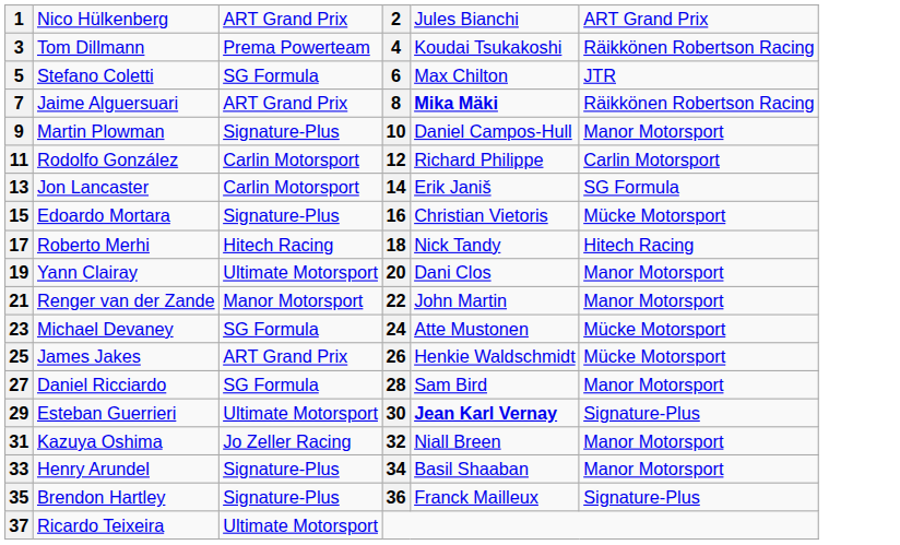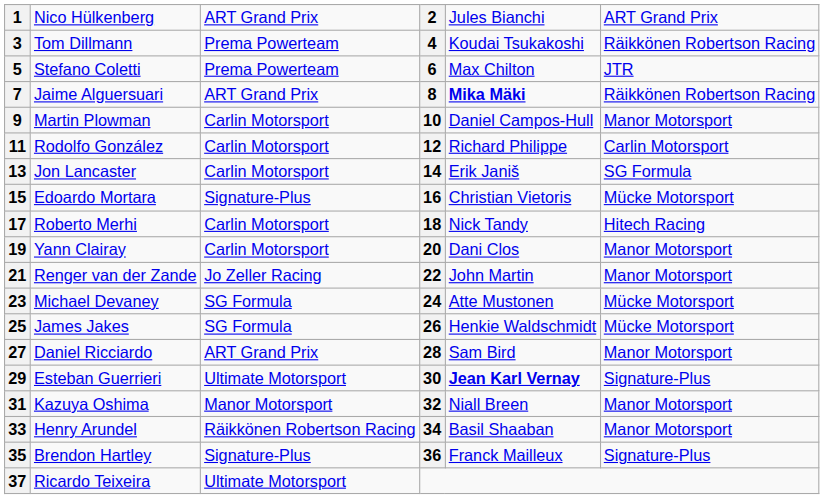 <table class="wikitable" style="font-size: 95%;">
 <tr>
 <th>1</th>
 <td> <a href='#'>Nico Hülkenberg</a></td>
 <td><a href='#'>ART Grand Prix</a></td>
 <th>2</th>
 <td> <a href='#'>Jules Bianchi</a></td>
 <td><a href='#'>ART Grand Prix</a></td>
 </tr>
 <tr>
 <th>3</th>
 <td> <a href='#'>Tom Dillmann</a></td>
 <td><a href='#'>Prema Powerteam</a></td>
 <th>4</th>
 <td> <a href='#'>Koudai Tsukakoshi</a></td>
 <td><a href='#'>Räikkönen Robertson Racing</a></td>
 </tr>
 <tr>
 <th>5</th>
 <td> <a href='#'>Stefano Coletti</a></td>
-<td><a href='#'>SG Formula</a></td>
+<td><a href='#'>Prema Powerteam</a></td>
 <th>6</th>
 <td> <a href='#'>Max Chilton</a></td>
 <td><a href='#'>JTR</a></td>
 </tr>
 <tr>
 <th>7</th>
 <td> <a href='#'>Jaime Alguersuari</a></td>
 <td><a href='#'>ART Grand Prix</a></td>
 <th>8</th>
 <td><strong> <a href='#'>Mika Mäki</a></strong></td>
 <td><a href='#'>Räikkönen Robertson Racing</a></td>
 </tr>
 <tr>
 <th>9</th>
 <td> <a href='#'>Martin Plowman</a></td>
-<td><a href='#'>Signature-Plus</a></td>
+<td><a href='#'>Carlin Motorsport</a></td>
 <th>10</th>
 <td> <a href='#'>Daniel Campos-Hull</a></td>
 <td><a href='#'>Manor Motorsport</a></td>
 </tr>
 <tr>
 <th>11</th>
 <td> <a href='#'>Rodolfo González</a></td>
 <td><a href='#'>Carlin Motorsport</a></td>
 <th>12</th>
 <td> <a href='#'>Richard Philippe</a></td>
 <td><a href='#'>Carlin Motorsport</a></td>
 </tr>
 <tr>
 <th>13</th>
 <td> <a href='#'>Jon Lancaster</a></td>
 <td><a href='#'>Carlin Motorsport</a></td>
 <th>14</th>
 <td> <a href='#'>Erik Janiš</a></td>
 <td><a href='#'>SG Formula</a></td>
 </tr>
 <tr>
 <th>15</th>
 <td> <a href='#'>Edoardo Mortara</a></td>
 <td><a href='#'>Signature-Plus</a></td>
 <th>16</th>
 <td> <a href='#'>Christian Vietoris</a></td>
 <td><a href='#'>Mücke Motorsport</a></td>
 </tr>
 <tr>
 <th>17</th>
 <td> <a href='#'>Roberto Merhi</a></td>
-<td><a href='#'>Hitech Racing</a></td>
+<td><a href='#'>Carlin Motorsport</a></td>
 <th>18</th>
 <td> <a href='#'>Nick Tandy</a></td>
 <td><a href='#'>Hitech Racing</a></td>
 </tr>
 <tr>
 <th>19</th>
 <td> <a href='#'>Yann Clairay</a></td>
-<td><a href='#'>Ultimate Motorsport</a></td>
+<td><a href='#'>Carlin Motorsport</a></td>
 <th>20</th>
 <td> <a href='#'>Dani Clos</a></td>
 <td><a href='#'>Manor Motorsport</a></td>
 </tr>
 <tr>
 <th>21</th>
 <td> <a href='#'>Renger van der Zande</a></td>
-<td><a href='#'>Manor Motorsport</a></td>
+<td><a href='#'>Jo Zeller Racing</a></td>
 <th>22</th>
 <td> <a href='#'>John Martin</a></td>
 <td><a href='#'>Manor Motorsport</a></td>
 </tr>
 <tr>
 <th>23</th>
 <td> <a href='#'>Michael Devaney</a></td>
 <td><a href='#'>SG Formula</a></td>
 <th>24</th>
 <td> <a href='#'>Atte Mustonen</a></td>
 <td><a href='#'>Mücke Motorsport</a></td>
 </tr>
 <tr>
 <th>25</th>
 <td> <a href='#'>James Jakes</a></td>
-<td><a href='#'>ART Grand Prix</a></td>
+<td><a href='#'>SG Formula</a></td>
 <th>26</th>
 <td> <a href='#'>Henkie Waldschmidt</a></td>
 <td><a href='#'>Mücke Motorsport</a></td>
 </tr>
 <tr>
 <th>27</th>
 <td> <a href='#'>Daniel Ricciardo</a></td>
-<td><a href='#'>SG Formula</a></td>
+<td><a href='#'>ART Grand Prix</a></td>
 <th>28</th>
 <td> <a href='#'>Sam Bird</a></td>
 <td><a href='#'>Manor Motorsport</a></td>
 </tr>
 <tr>
 <th>29</th>
 <td> <a href='#'>Esteban Guerrieri</a></td>
 <td><a href='#'>Ultimate Motorsport</a></td>
 <th>30</th>
 <td><strong> <a href='#'>Jean Karl Vernay</a></strong></td>
 <td><a href='#'>Signature-Plus</a></td>
 </tr>
 <tr>
 <th>31</th>
 <td> <a href='#'>Kazuya Oshima</a></td>
-<td><a href='#'>Jo Zeller Racing</a></td>
+<td><a href='#'>Manor Motorsport</a></td>
 <th>32</th>
 <td> <a href='#'>Niall Breen</a></td>
 <td><a href='#'>Manor Motorsport</a></td>
 </tr>
 <tr>
 <th>33</th>
 <td> <a href='#'>Henry Arundel</a></td>
-<td><a href='#'>Signature-Plus</a></td>
+<td><a href='#'>Räikkönen Robertson Racing</a></td>
 <th>34</th>
 <td> <a href='#'>Basil Shaaban</a></td>
 <td><a href='#'>Manor Motorsport</a></td>
 </tr>
 <tr>
 <th>35</th>
 <td> <a href='#'>Brendon Hartley</a></td>
 <td><a href='#'>Signature-Plus</a></td>
 <th>36</th>
 <td> <a href='#'>Franck Mailleux</a></td>
 <td><a href='#'>Signature-Plus</a></td>
 </tr>
 <tr>
 <th>37</th>
 <td> <a href='#'>Ricardo Teixeira</a></td>
 <td><a href='#'>Ultimate Motorsport</a></td>
 </tr>
 </table>
